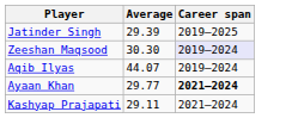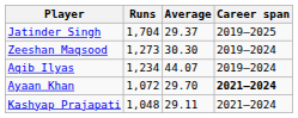 <table class="wikitable">
 <tr>
 <th>Player</th>
+<th>Runs</th>
 <th>Average</th>
 <th>Career span</th>
 </tr>
 <tr>
 <td><a href='#'>Jatinder Singh</a></td>
-<td>29.39</td>
+<td>1,704</td>
+<td>29.37</td>
 <td>2019–2025</td>
 </tr>
 <tr>
 <td><a href='#'>Zeeshan Maqsood</a></td>
+<td>1,273</td>
 <td>30.30</td>
-<td style="background: lavender;">2019–2024</td>
+<td>2019–2024</td>
 </tr>
 <tr>
 <td><a href='#'>Aqib Ilyas</a></td>
+<td>1,234</td>
 <td>44.07</td>
 <td>2019–2024</td>
 </tr>
 <tr>
 <td><a href='#'>Ayaan Khan</a></td>
-<td>29.77</td>
+<td>1,072</td>
+<td>29.70</td>
 <td><strong>2021–2024</strong></td>
 </tr>
 <tr>
 <td><a href='#'>Kashyap Prajapati</a></td>
+<td>1,048</td>
 <td>29.11</td>
 <td>2021–2024</td>
 </tr>
 </table>
